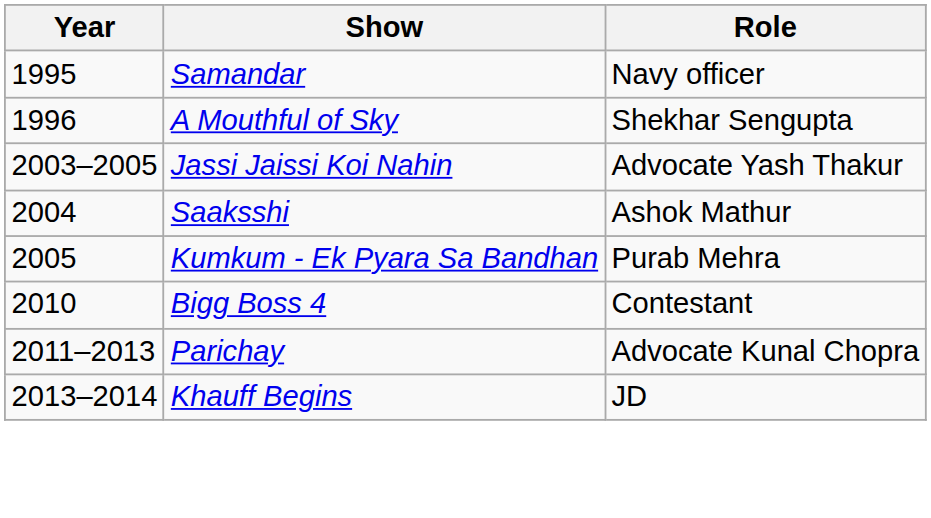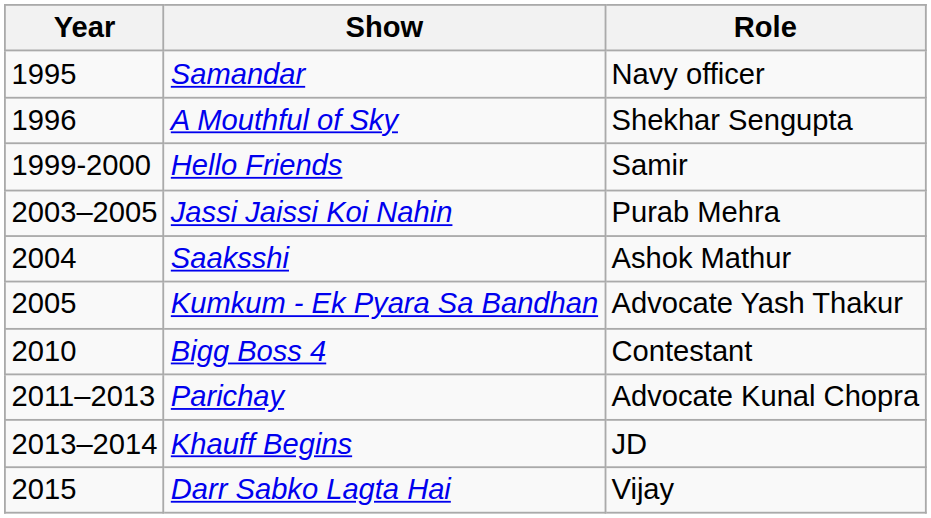 <table class="wikitable sortable">
 <tr>
 <th>Year</th>
 <th>Show</th>
 <th>Role</th>
 </tr>
 <tr>
 <td>1995</td>
 <td><em><a href='#'>Samandar</a></em></td>
 <td>Navy officer</td>
 </tr>
 <tr>
 <td>1996</td>
 <td><em><a href='#'>A Mouthful of Sky</a></em></td>
 <td>Shekhar Sengupta</td>
 </tr>
 <tr>
+<td>1999-2000</td>
+<td><em><a href='#'>Hello Friends</a></em></td>
+<td>Samir</td>
+</tr>
+<tr>
 <td>2003–2005</td>
 <td><em><a href='#'>Jassi Jaissi Koi Nahin</a></em></td>
-<td>Advocate Yash Thakur</td>
+<td>Purab Mehra</td>
 </tr>
 <tr>
 <td>2004</td>
 <td><em><a href='#'>Saaksshi</a></em></td>
 <td>Ashok Mathur</td>
 </tr>
 <tr>
 <td>2005</td>
 <td><em><a href='#'>Kumkum - Ek Pyara Sa Bandhan</a></em></td>
-<td>Purab Mehra</td>
+<td>Advocate Yash Thakur</td>
 </tr>
 <tr>
 <td>2010</td>
 <td><em><a href='#'>Bigg Boss 4</a></em></td>
 <td>Contestant</td>
 </tr>
 <tr>
 <td>2011–2013</td>
 <td><em><a href='#'>Parichay</a></em></td>
 <td>Advocate Kunal Chopra</td>
 </tr>
 <tr>
 <td>2013–2014</td>
 <td><em><a href='#'>Khauff Begins</a></em></td>
 <td>JD</td>
 </tr>
+<tr>
+<td>2015</td>
+<td><em><a href='#'>Darr Sabko Lagta Hai</a></em></td>
+<td>Vijay</td>
+</tr>
 </table>
